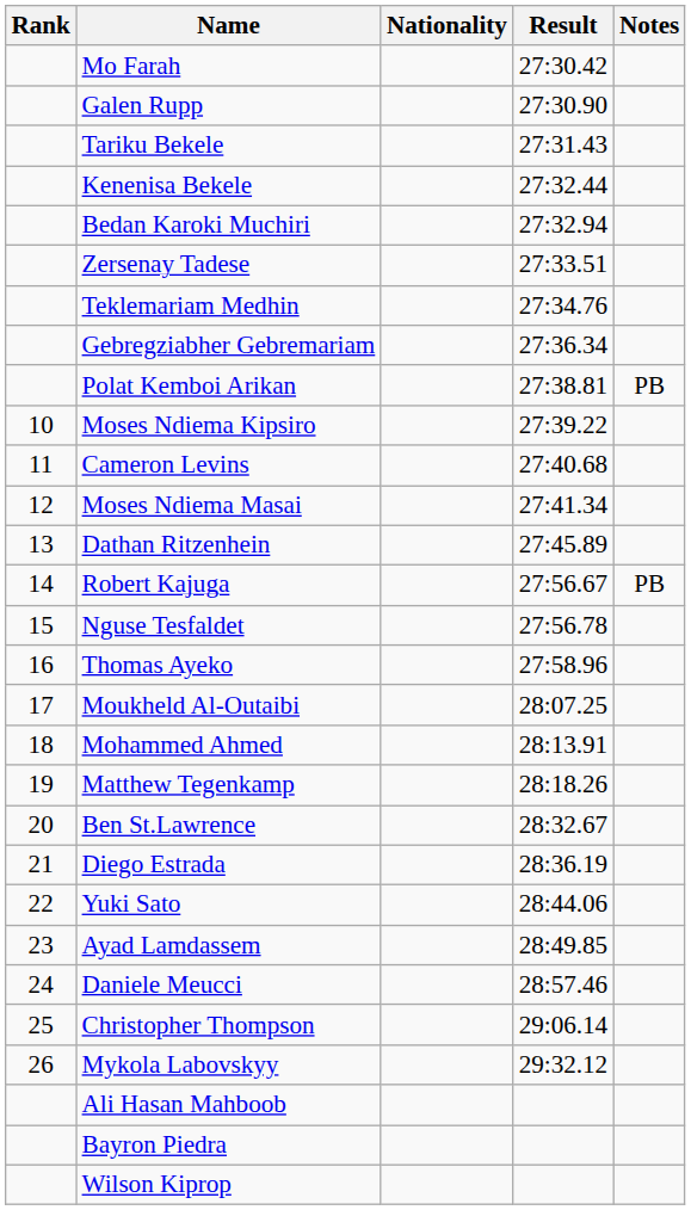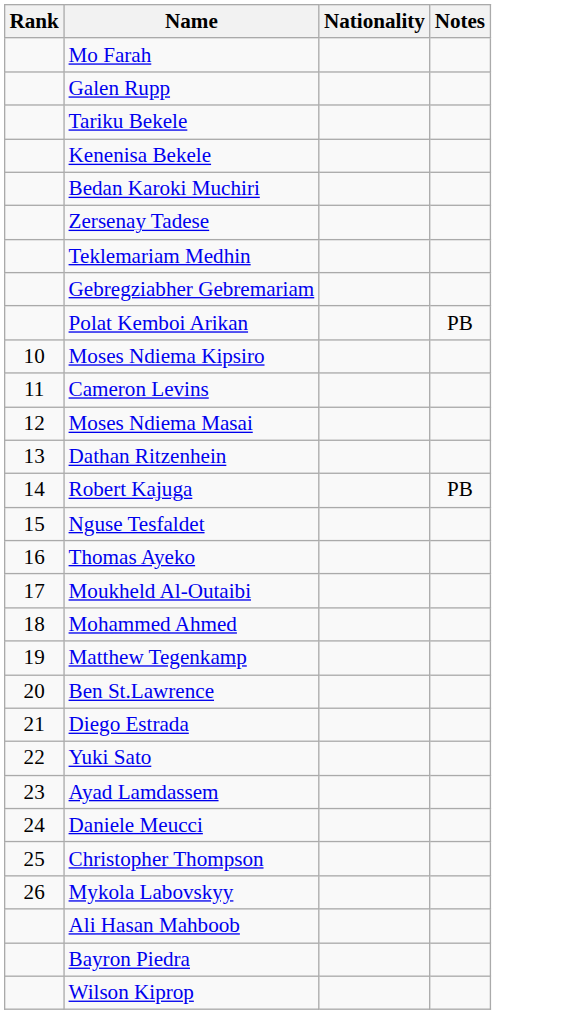 <table class="wikitable sortable" style="text-align:center">
 <tr>
 <th>Rank</th>
 <th>Name</th>
 <th>Nationality</th>
-<th>Result</th>
 <th>Notes</th>
 </tr>
 <tr>
 <td></td>
 <td align=left><a href='#'>Mo Farah</a></td>
 <td align=left></td>
-<td>27:30.42</td>
 <td></td>
 </tr>
 <tr>
 <td></td>
 <td align=left><a href='#'>Galen Rupp</a></td>
 <td align=left></td>
-<td>27:30.90</td>
 <td></td>
 </tr>
 <tr>
 <td></td>
 <td align=left><a href='#'>Tariku Bekele</a></td>
 <td align=left></td>
-<td>27:31.43</td>
 <td></td>
 </tr>
 <tr>
 <td></td>
 <td align=left><a href='#'>Kenenisa Bekele</a></td>
 <td align=left></td>
-<td>27:32.44</td>
 <td></td>
 </tr>
 <tr>
 <td></td>
 <td align=left><a href='#'>Bedan Karoki Muchiri</a></td>
 <td align=left></td>
-<td>27:32.94</td>
 <td></td>
 </tr>
 <tr>
 <td></td>
 <td align=left><a href='#'>Zersenay Tadese</a></td>
 <td align=left></td>
-<td>27:33.51</td>
 <td></td>
 </tr>
 <tr>
 <td></td>
 <td align=left><a href='#'>Teklemariam Medhin</a></td>
 <td align=left></td>
-<td>27:34.76</td>
 <td></td>
 </tr>
 <tr>
 <td></td>
 <td align=left><a href='#'>Gebregziabher Gebremariam</a></td>
 <td align=left></td>
-<td>27:36.34</td>
 <td></td>
 </tr>
 <tr>
 <td></td>
 <td align=left><a href='#'>Polat Kemboi Arikan</a></td>
 <td align=left></td>
-<td>27:38.81</td>
 <td>PB</td>
 </tr>
 <tr>
 <td>10</td>
 <td align=left><a href='#'>Moses Ndiema Kipsiro</a></td>
 <td align=left></td>
-<td>27:39.22</td>
 <td></td>
 </tr>
 <tr>
 <td>11</td>
 <td align=left><a href='#'>Cameron Levins</a></td>
 <td align=left></td>
-<td>27:40.68</td>
 <td></td>
 </tr>
 <tr>
 <td>12</td>
 <td align=left><a href='#'>Moses Ndiema Masai</a></td>
 <td align=left></td>
-<td>27:41.34</td>
 <td></td>
 </tr>
 <tr>
 <td>13</td>
 <td align=left><a href='#'>Dathan Ritzenhein</a></td>
 <td align=left></td>
-<td>27:45.89</td>
 <td></td>
 </tr>
 <tr>
 <td>14</td>
 <td align=left><a href='#'>Robert Kajuga</a></td>
 <td align=left></td>
-<td>27:56.67</td>
 <td>PB</td>
 </tr>
 <tr>
 <td>15</td>
 <td align=left><a href='#'>Nguse Tesfaldet</a></td>
 <td align=left></td>
-<td>27:56.78</td>
 <td></td>
 </tr>
 <tr>
 <td>16</td>
 <td align=left><a href='#'>Thomas Ayeko</a></td>
 <td align=left></td>
-<td>27:58.96</td>
 <td></td>
 </tr>
 <tr>
 <td>17</td>
 <td align=left><a href='#'>Moukheld Al-Outaibi</a></td>
 <td align=left></td>
-<td>28:07.25</td>
 <td></td>
 </tr>
 <tr>
 <td>18</td>
 <td align=left><a href='#'>Mohammed Ahmed</a></td>
 <td align=left></td>
-<td>28:13.91</td>
 <td></td>
 </tr>
 <tr>
 <td>19</td>
 <td align=left><a href='#'>Matthew Tegenkamp</a></td>
 <td align=left></td>
-<td>28:18.26</td>
 <td></td>
 </tr>
 <tr>
 <td>20</td>
 <td align=left><a href='#'>Ben St.Lawrence</a></td>
 <td align=left></td>
-<td>28:32.67</td>
 <td></td>
 </tr>
 <tr>
 <td>21</td>
 <td align=left><a href='#'>Diego Estrada</a></td>
 <td align=left></td>
-<td>28:36.19</td>
 <td></td>
 </tr>
 <tr>
 <td>22</td>
 <td align=left><a href='#'>Yuki Sato</a></td>
 <td align=left></td>
-<td>28:44.06</td>
 <td></td>
 </tr>
 <tr>
 <td>23</td>
 <td align=left><a href='#'>Ayad Lamdassem</a></td>
 <td align=left></td>
-<td>28:49.85</td>
 <td></td>
 </tr>
 <tr>
 <td>24</td>
 <td align=left><a href='#'>Daniele Meucci</a></td>
 <td align=left></td>
-<td>28:57.46</td>
 <td></td>
 </tr>
 <tr>
 <td>25</td>
 <td align=left><a href='#'>Christopher Thompson</a></td>
 <td align=left></td>
-<td>29:06.14</td>
 <td></td>
 </tr>
 <tr>
 <td>26</td>
 <td align=left><a href='#'>Mykola Labovskyy</a></td>
 <td align=left></td>
-<td>29:32.12</td>
 <td></td>
 </tr>
 <tr>
 <td></td>
 <td align=left><a href='#'>Ali Hasan Mahboob</a></td>
 <td align=left></td>
 <td></td>
-<td></td>
 </tr>
 <tr>
 <td></td>
 <td align=left><a href='#'>Bayron Piedra</a></td>
 <td align=left></td>
-<td></td>
 <td></td>
 </tr>
 <tr>
 <td></td>
 <td align=left><a href='#'>Wilson Kiprop</a></td>
 <td align=left></td>
 <td></td>
-<td></td>
 </tr>
 </table>
